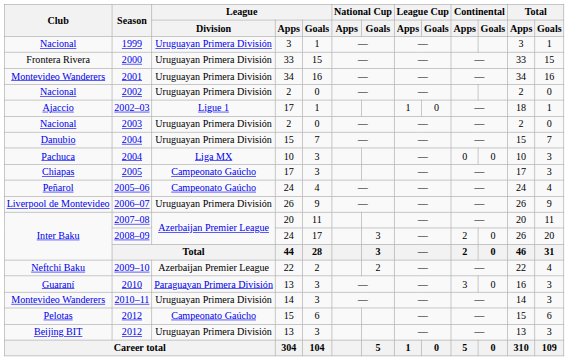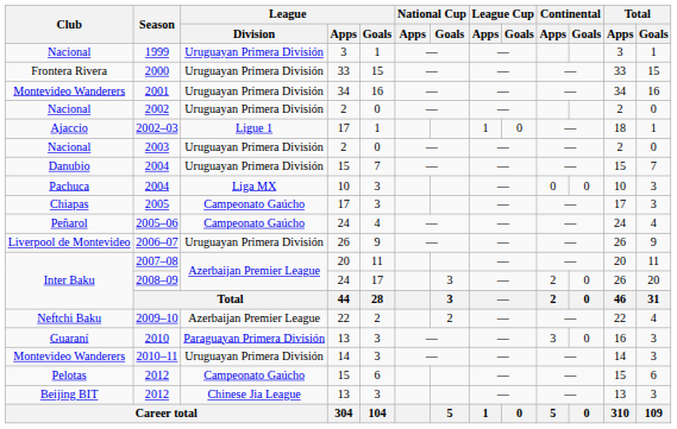 <table class="wikitable" style="text-align:center">
 <tr>
 <th rowspan="2">Club</th>
 <th rowspan="2">Season</th>
 <th colspan="3">League</th>
 <th colspan="2">National Cup</th>
 <th colspan="2">League Cup</th>
 <th colspan="2">Continental</th>
 <th colspan="2">Total</th>
 </tr>
 <tr>
 <th>Division</th>
 <th>Apps</th>
 <th>Goals</th>
 <th>Apps</th>
 <th>Goals</th>
 <th>Apps</th>
 <th>Goals</th>
 <th>Apps</th>
 <th>Goals</th>
 <th>Apps</th>
 <th>Goals</th>
 </tr>
 <tr>
 <td><a href='#'>Nacional</a></td>
 <td><a href='#'>1999</a></td>
 <td><a href='#'>Uruguayan Primera División</a></td>
 <td>3</td>
 <td>1</td>
 <td colspan="2">—</td>
 <td colspan="2">—</td>
 <td></td>
 <td></td>
 <td>3</td>
 <td>1</td>
 </tr>
 <tr>
 <td>Frontera Rivera</td>
 <td><a href='#'>2000</a></td>
 <td>Uruguayan Primera División</td>
 <td>33</td>
 <td>15</td>
 <td colspan="2">—</td>
 <td colspan="2">—</td>
 <td colspan="2">—</td>
 <td>33</td>
 <td>15</td>
 </tr>
 <tr>
 <td><a href='#'>Montevideo Wanderers</a></td>
 <td><a href='#'>2001</a></td>
 <td>Uruguayan Primera División</td>
 <td>34</td>
 <td>16</td>
 <td colspan="2">—</td>
 <td colspan="2">—</td>
 <td colspan="2">—</td>
 <td>34</td>
 <td>16</td>
 </tr>
 <tr>
 <td><a href='#'>Nacional</a></td>
 <td><a href='#'>2002</a></td>
 <td>Uruguayan Primera División</td>
 <td>2</td>
 <td>0</td>
 <td colspan="2">—</td>
 <td colspan="2">—</td>
 <td></td>
 <td></td>
 <td>2</td>
 <td>0</td>
 </tr>
 <tr>
 <td><a href='#'>Ajaccio</a></td>
 <td><a href='#'>2002–03</a></td>
 <td><a href='#'>Ligue 1</a></td>
 <td>17</td>
 <td>1</td>
 <td></td>
 <td></td>
 <td>1</td>
 <td>0</td>
 <td colspan="2">—</td>
 <td>18</td>
 <td>1</td>
 </tr>
 <tr>
 <td><a href='#'>Nacional</a></td>
 <td><a href='#'>2003</a></td>
 <td>Uruguayan Primera División</td>
 <td>2</td>
 <td>0</td>
 <td colspan="2">—</td>
 <td colspan="2">—</td>
 <td colspan="2">—</td>
 <td>2</td>
 <td>0</td>
 </tr>
 <tr>
 <td><a href='#'>Danubio</a></td>
 <td><a href='#'>2004</a></td>
 <td>Uruguayan Primera División</td>
 <td>15</td>
 <td>7</td>
 <td colspan="2">—</td>
 <td colspan="2">—</td>
 <td colspan="2">—</td>
 <td>15</td>
 <td>7</td>
 </tr>
 <tr>
 <td><a href='#'>Pachuca</a></td>
 <td><a href='#'>2004</a></td>
 <td><a href='#'>Liga MX</a></td>
 <td>10</td>
 <td>3</td>
 <td></td>
 <td></td>
 <td colspan="2">—</td>
 <td>0</td>
 <td>0</td>
 <td>10</td>
 <td>3</td>
 </tr>
 <tr>
 <td><a href='#'>Chiapas</a></td>
 <td><a href='#'>2005</a></td>
 <td><a href='#'>Campeonato Gaúcho</a></td>
 <td>17</td>
 <td>3</td>
 <td></td>
 <td></td>
 <td colspan="2">—</td>
 <td colspan="2">—</td>
 <td>17</td>
 <td>3</td>
 </tr>
 <tr>
 <td><a href='#'>Peñarol</a></td>
 <td><a href='#'>2005–06</a></td>
 <td><a href='#'>Campeonato Gaúcho</a></td>
 <td>24</td>
 <td>4</td>
 <td colspan="2">—</td>
 <td colspan="2">—</td>
 <td colspan="2">—</td>
 <td>24</td>
 <td>4</td>
 </tr>
 <tr>
 <td><a href='#'>Liverpool de Montevideo</a></td>
 <td><a href='#'>2006–07</a></td>
 <td>Uruguayan Primera División</td>
 <td>26</td>
 <td>9</td>
 <td colspan="2">—</td>
 <td colspan="2">—</td>
 <td colspan="2">—</td>
 <td>26</td>
 <td>9</td>
 </tr>
 <tr>
 <td rowspan="3"><a href='#'>Inter Baku</a></td>
 <td><a href='#'>2007–08</a></td>
 <td rowspan="2"><a href='#'>Azerbaijan Premier League</a></td>
 <td>20</td>
 <td>11</td>
 <td></td>
 <td></td>
 <td colspan="2">—</td>
 <td colspan="2">—</td>
 <td>20</td>
 <td>11</td>
 </tr>
 <tr>
 <td><a href='#'>2008–09</a></td>
 <td>24</td>
 <td>17</td>
 <td></td>
 <td>3</td>
 <td colspan="2">—</td>
 <td>2</td>
 <td>0</td>
 <td>26</td>
 <td>20</td>
 </tr>
 <tr>
 <th colspan="2">Total</th>
 <th>44</th>
 <th>28</th>
 <th></th>
 <th>3</th>
 <th colspan="2">—</th>
 <th>2</th>
 <th>0</th>
 <th>46</th>
 <th>31</th>
 </tr>
 <tr>
 <td><a href='#'>Neftchi Baku</a></td>
 <td><a href='#'>2009–10</a></td>
 <td>Azerbaijan Premier League</td>
 <td>22</td>
 <td>2</td>
 <td></td>
 <td>2</td>
 <td colspan="2">—</td>
 <td colspan="2">—</td>
 <td>22</td>
 <td>4</td>
 </tr>
 <tr>
 <td><a href='#'>Guaraní</a></td>
 <td><a href='#'>2010</a></td>
 <td><a href='#'>Paraguayan Primera División</a></td>
 <td>13</td>
 <td>3</td>
 <td colspan="2">—</td>
 <td colspan="2">—</td>
 <td>3</td>
 <td>0</td>
 <td>16</td>
 <td>3</td>
 </tr>
 <tr>
 <td><a href='#'>Montevideo Wanderers</a></td>
 <td><a href='#'>2010–11</a></td>
 <td>Uruguayan Primera División</td>
 <td>14</td>
 <td>3</td>
 <td colspan="2">—</td>
 <td colspan="2">—</td>
 <td colspan="2">—</td>
 <td>14</td>
 <td>3</td>
 </tr>
 <tr>
 <td><a href='#'>Pelotas</a></td>
 <td><a href='#'>2012</a></td>
 <td><a href='#'>Campeonato Gaúcho</a></td>
 <td>15</td>
 <td>6</td>
 <td></td>
 <td></td>
 <td colspan="2">—</td>
 <td colspan="2">—</td>
 <td>15</td>
 <td>6</td>
 </tr>
 <tr>
 <td><a href='#'>Beijing BIT</a></td>
 <td><a href='#'>2012</a></td>
-<td>Uruguayan Primera División</td>
+<td><a href='#'>Chinese Jia League</a></td>
 <td>13</td>
 <td>3</td>
 <td></td>
 <td></td>
 <td colspan="2">—</td>
 <td colspan="2">—</td>
 <td>13</td>
 <td>3</td>
 </tr>
 <tr>
 <th colspan="3">Career total</th>
 <th>304</th>
 <th>104</th>
 <th></th>
 <th>5</th>
 <th>1</th>
 <th>0</th>
 <th>5</th>
 <th>0</th>
 <th>310</th>
 <th>109</th>
 </tr>
 </table>
